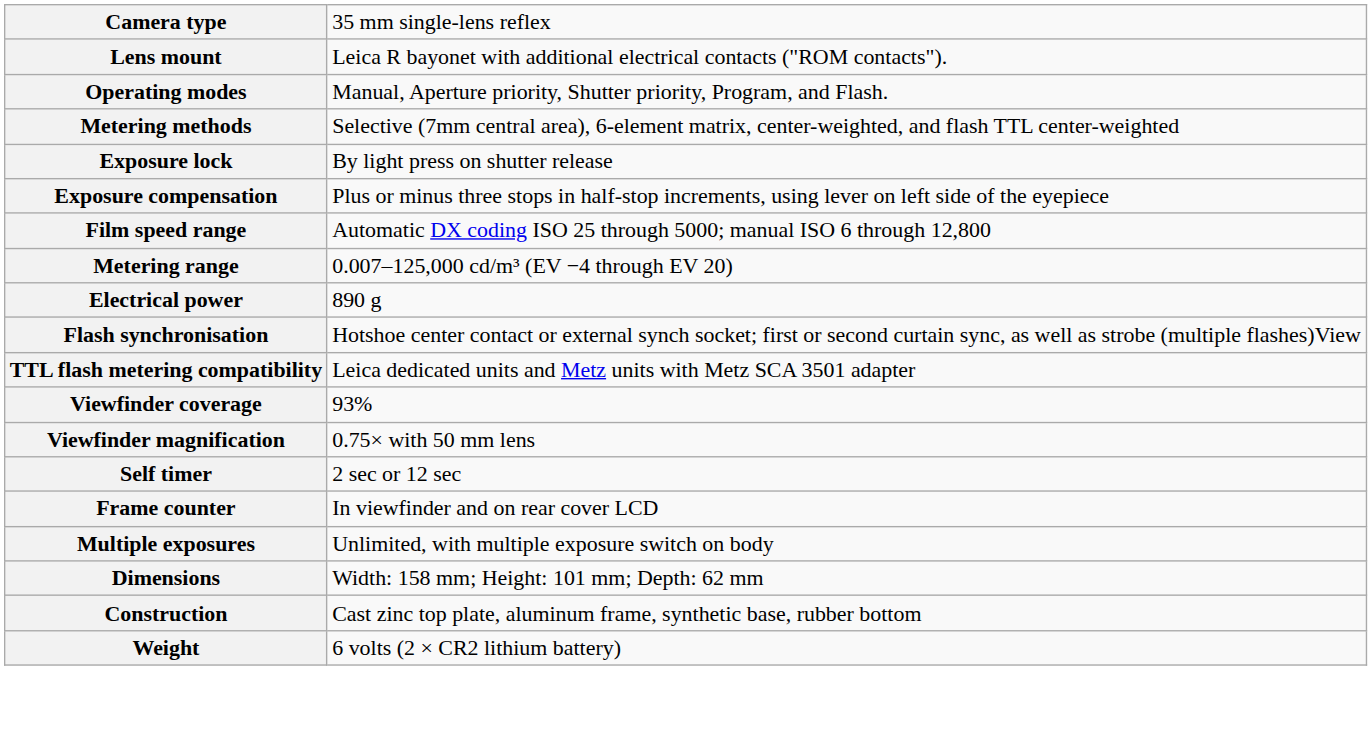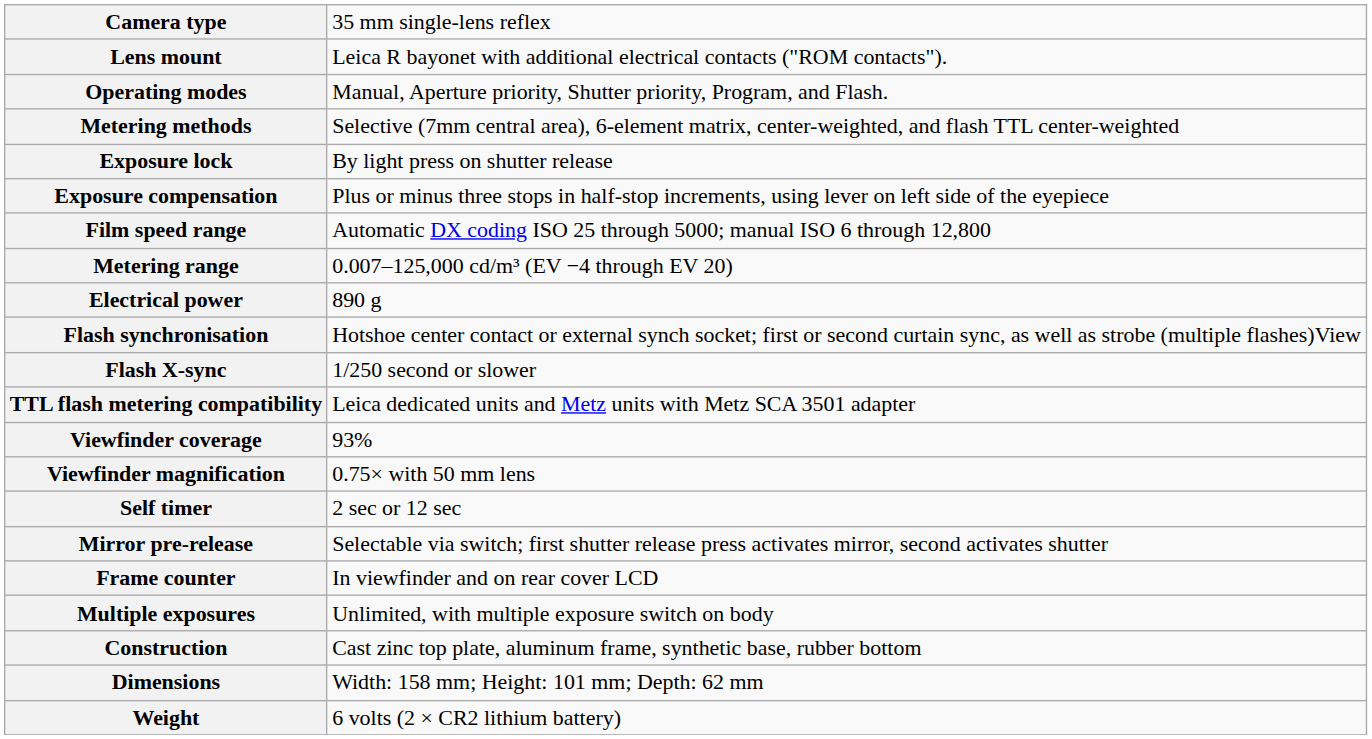 <table class="wikitable">
 <tr>
 <th>Camera type</th>
 <td>35 mm single-lens reflex</td>
 </tr>
 <tr>
 <th>Lens mount</th>
 <td>Leica R bayonet with additional electrical contacts ("ROM contacts").</td>
 </tr>
 <tr>
 <th>Operating modes</th>
 <td>Manual, Aperture priority, Shutter priority, Program, and Flash.</td>
 </tr>
 <tr>
 <th>Metering methods</th>
 <td>Selective (7mm central area), 6-element matrix, center-weighted, and flash TTL center-weighted</td>
 </tr>
 <tr>
 <th>Exposure lock</th>
 <td>By light press on shutter release</td>
 </tr>
 <tr>
 <th>Exposure compensation</th>
 <td>Plus or minus three stops in half-stop increments, using lever on left side of the eyepiece</td>
 </tr>
 <tr>
 <th>Film speed range</th>
 <td>Automatic <a href='#'>DX coding</a> ISO 25 through 5000; manual ISO 6 through 12,800</td>
 </tr>
 <tr>
 <th>Metering range</th>
 <td>0.007–125,000 cd/m³ (EV −4 through EV 20)</td>
 </tr>
 <tr>
 <th>Electrical power</th>
 <td>890 g</td>
 </tr>
 <tr>
 <th>Flash synchronisation</th>
 <td>Hotshoe center contact or external synch socket; first or second curtain sync, as well as strobe (multiple flashes)View</td>
 </tr>
 <tr>
+<th>Flash X-sync</th>
+<td>1/250 second or slower</td>
+</tr>
+<tr>
 <th>TTL flash metering compatibility</th>
 <td>Leica dedicated units and <a href='#'>Metz</a> units with Metz SCA 3501 adapter</td>
 </tr>
 <tr>
 <th>Viewfinder coverage</th>
 <td>93%</td>
 </tr>
 <tr>
 <th>Viewfinder magnification</th>
 <td>0.75× with 50 mm lens</td>
 </tr>
 <tr>
 <th>Self timer</th>
 <td>2 sec or 12 sec</td>
 </tr>
 <tr>
+<th>Mirror pre-release</th>
+<td>Selectable via switch; first shutter release press activates mirror, second activates shutter</td>
+</tr>
+<tr>
 <th>Frame counter</th>
 <td>In viewfinder and on rear cover LCD</td>
 </tr>
 <tr>
 <th>Multiple exposures</th>
 <td>Unlimited, with multiple exposure switch on body</td>
 </tr>
 <tr>
+<th>Construction</th>
+<td>Cast zinc top plate, aluminum frame, synthetic base, rubber bottom</td>
+</tr>
+<tr>
 <th>Dimensions</th>
 <td>Width: 158 mm; Height: 101 mm; Depth: 62 mm</td>
-</tr>
-<tr>
-<th>Construction</th>
-<td>Cast zinc top plate, aluminum frame, synthetic base, rubber bottom</td>
 </tr>
 <tr>
 <th>Weight</th>
 <td>6 volts (2 × CR2 lithium battery)</td>
 </tr>
 </table>
